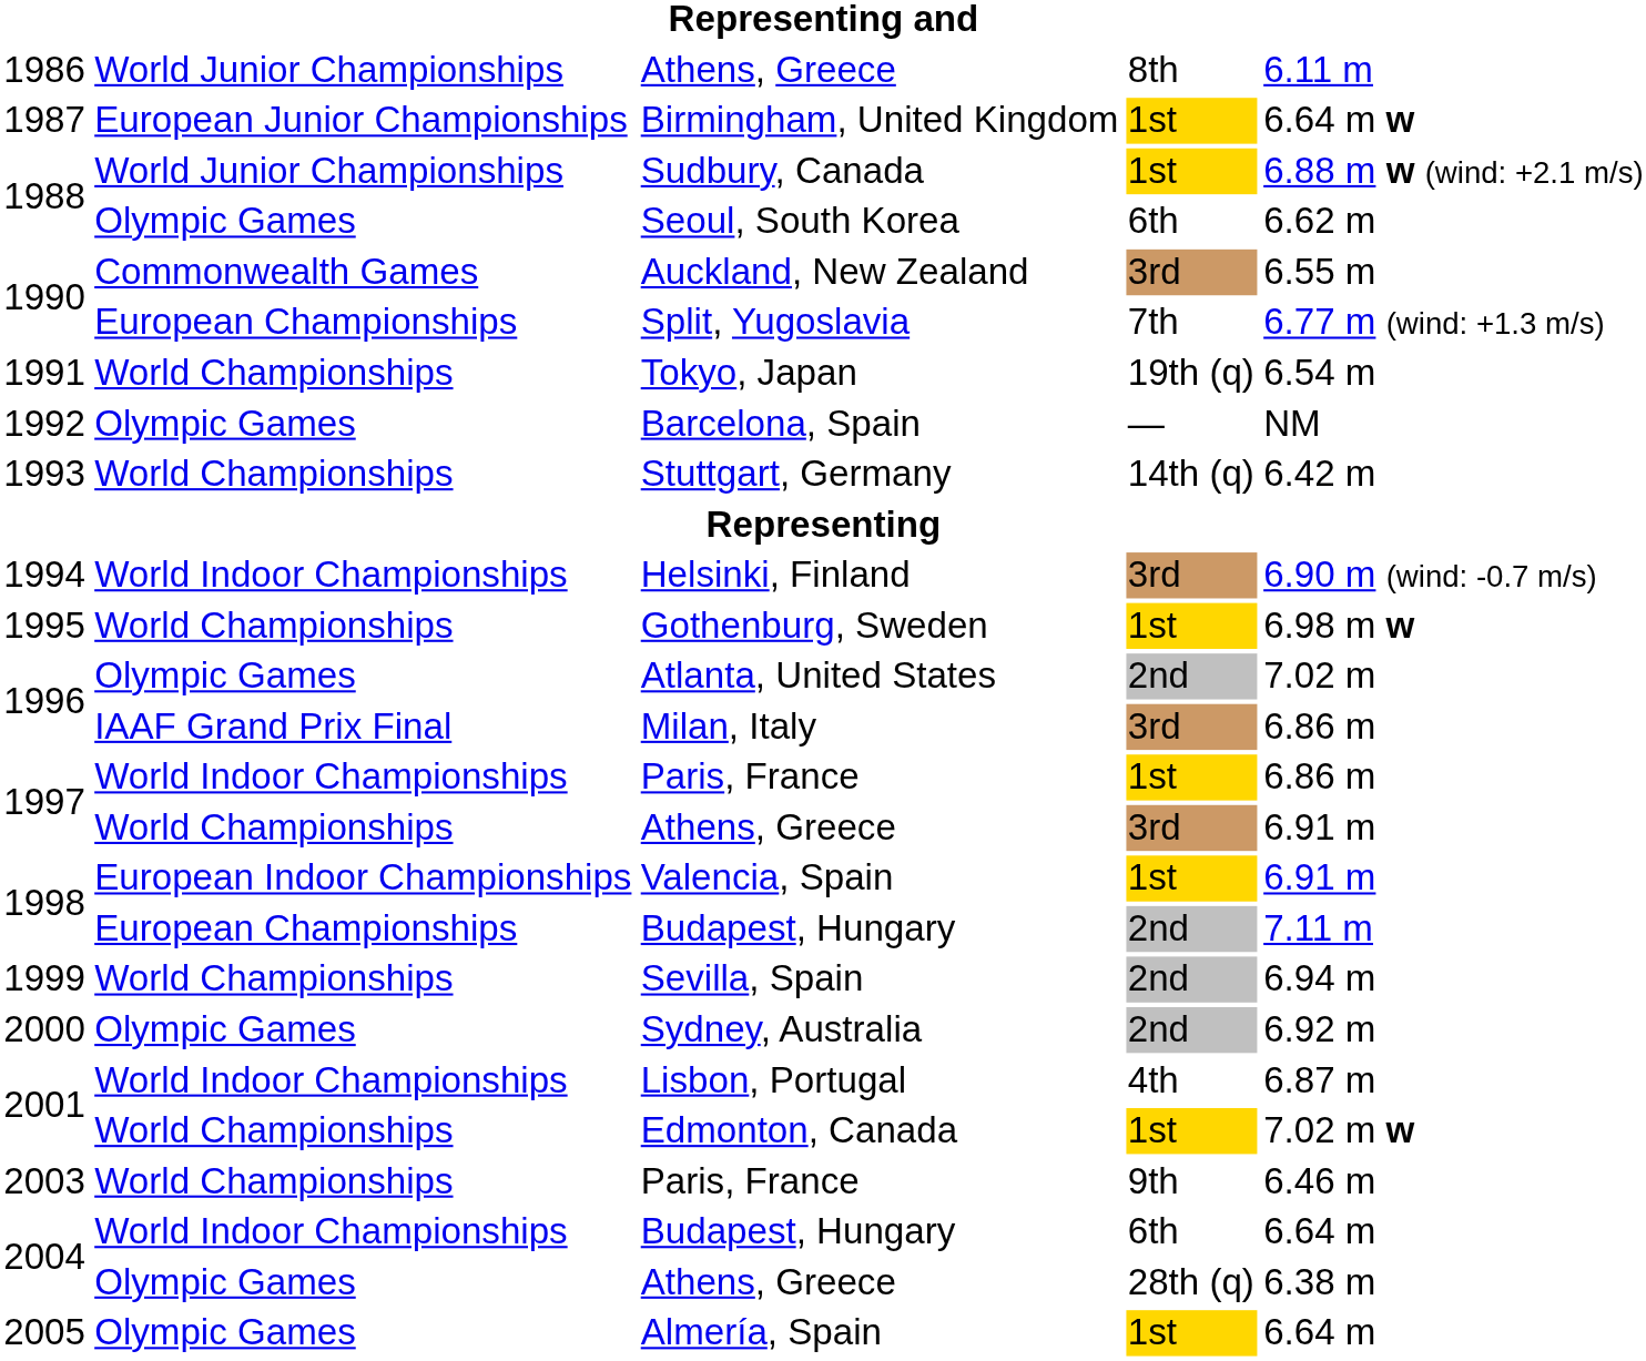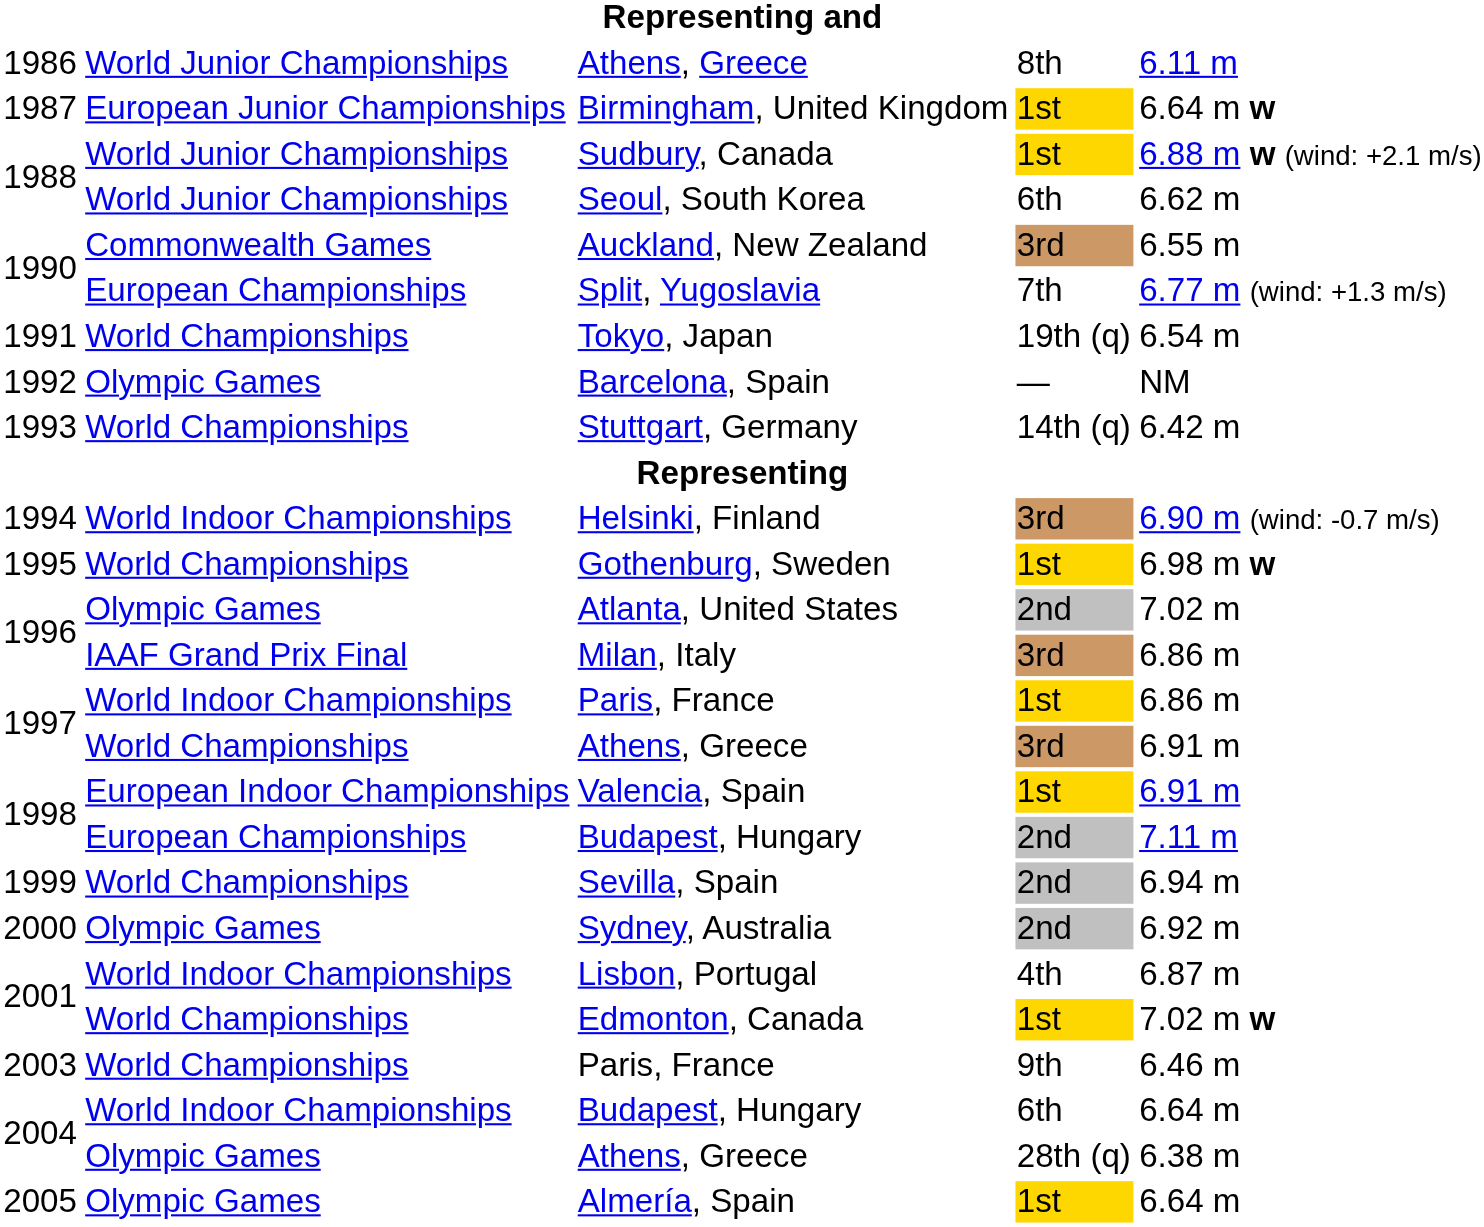 <table>
 <tr>
 <th colspan="5">Representing  and </th>
 </tr>
 <tr>
 <td>1986</td>
 <td><a href='#'>World Junior Championships</a></td>
 <td><a href='#'>Athens</a>, <a href='#'>Greece</a></td>
 <td>8th</td>
 <td><a href='#'>6.11 m</a></td>
 </tr>
 <tr>
 <td>1987</td>
 <td><a href='#'>European Junior Championships</a></td>
 <td><a href='#'>Birmingham</a>, United Kingdom</td>
 <td bgcolor="gold">1st</td>
 <td>6.64 m <strong>w</strong></td>
 </tr>
 <tr>
 <td rowspan=2>1988</td>
 <td><a href='#'>World Junior Championships</a></td>
 <td><a href='#'>Sudbury</a>, Canada</td>
 <td bgcolor="gold">1st</td>
 <td><a href='#'>6.88 m</a> <strong>w</strong>  <small>(wind: +2.1 m/s)</small></td>
 </tr>
 <tr>
-<td><a href='#'>Olympic Games</a></td>
+<td><a href='#'>World Junior Championships</a></td>
 <td><a href='#'>Seoul</a>, South Korea</td>
 <td>6th</td>
 <td>6.62 m</td>
 </tr>
 <tr>
 <td rowspan=2>1990</td>
 <td><a href='#'>Commonwealth Games</a></td>
 <td><a href='#'>Auckland</a>, New Zealand</td>
 <td bgcolor="CC9966">3rd</td>
 <td>6.55 m</td>
 </tr>
 <tr>
 <td><a href='#'>European Championships</a></td>
 <td><a href='#'>Split</a>, <a href='#'>Yugoslavia</a></td>
 <td>7th</td>
 <td><a href='#'>6.77 m</a> <small>(wind: +1.3 m/s)</small></td>
 </tr>
 <tr>
 <td>1991</td>
 <td><a href='#'>World Championships</a></td>
 <td><a href='#'>Tokyo</a>, Japan</td>
 <td>19th (q)</td>
 <td>6.54 m</td>
 </tr>
 <tr>
 <td>1992</td>
 <td><a href='#'>Olympic Games</a></td>
 <td><a href='#'>Barcelona</a>, Spain</td>
 <td>—</td>
 <td>NM</td>
 </tr>
 <tr>
 <td>1993</td>
 <td><a href='#'>World Championships</a></td>
 <td><a href='#'>Stuttgart</a>, Germany</td>
 <td>14th (q)</td>
 <td>6.42 m</td>
 </tr>
 <tr>
 <th colspan="5">Representing </th>
 </tr>
 <tr>
 <td>1994</td>
 <td><a href='#'>World Indoor Championships</a></td>
 <td><a href='#'>Helsinki</a>, Finland</td>
 <td bgcolor="CC9966">3rd</td>
 <td><a href='#'>6.90 m</a> <small>(wind: -0.7 m/s)</small></td>
 </tr>
 <tr>
 <td>1995</td>
 <td><a href='#'>World Championships</a></td>
 <td><a href='#'>Gothenburg</a>, Sweden</td>
 <td bgcolor="gold">1st</td>
 <td>6.98 m <strong>w</strong></td>
 </tr>
 <tr>
 <td rowspan=2>1996</td>
 <td><a href='#'>Olympic Games</a></td>
 <td><a href='#'>Atlanta</a>, United States</td>
 <td bgcolor="silver">2nd</td>
 <td>7.02 m</td>
 </tr>
 <tr>
 <td><a href='#'>IAAF Grand Prix Final</a></td>
 <td><a href='#'>Milan</a>, Italy</td>
 <td bgcolor="CC9966">3rd</td>
 <td>6.86 m</td>
 </tr>
 <tr>
 <td rowspan=2>1997</td>
 <td><a href='#'>World Indoor Championships</a></td>
 <td><a href='#'>Paris</a>, France</td>
 <td bgcolor="gold">1st</td>
 <td>6.86 m</td>
 </tr>
 <tr>
 <td><a href='#'>World Championships</a></td>
 <td><a href='#'>Athens</a>, Greece</td>
 <td bgcolor=CC9966>3rd</td>
 <td>6.91 m</td>
 </tr>
 <tr>
 <td rowspan=2>1998</td>
 <td><a href='#'>European Indoor Championships</a></td>
 <td><a href='#'>Valencia</a>, Spain</td>
 <td bgcolor="gold">1st</td>
 <td><a href='#'>6.91 m</a></td>
 </tr>
 <tr>
 <td><a href='#'>European Championships</a></td>
 <td><a href='#'>Budapest</a>, Hungary</td>
 <td bgcolor="silver">2nd</td>
 <td><a href='#'>7.11 m</a></td>
 </tr>
 <tr>
 <td>1999</td>
 <td><a href='#'>World Championships</a></td>
 <td><a href='#'>Sevilla</a>, Spain</td>
 <td bgcolor="silver">2nd</td>
 <td>6.94 m</td>
 </tr>
 <tr>
 <td>2000</td>
 <td><a href='#'>Olympic Games</a></td>
 <td><a href='#'>Sydney</a>, Australia</td>
 <td bgcolor="silver">2nd</td>
 <td>6.92 m</td>
 </tr>
 <tr>
 <td rowspan=2>2001</td>
 <td><a href='#'>World Indoor Championships</a></td>
 <td><a href='#'>Lisbon</a>, Portugal</td>
 <td>4th</td>
 <td>6.87 m</td>
 </tr>
 <tr>
 <td><a href='#'>World Championships</a></td>
 <td><a href='#'>Edmonton</a>, Canada</td>
 <td bgcolor="gold">1st</td>
 <td>7.02 m <strong>w</strong></td>
 </tr>
 <tr>
 <td>2003</td>
 <td><a href='#'>World Championships</a></td>
 <td>Paris, France</td>
 <td>9th</td>
 <td>6.46 m</td>
 </tr>
 <tr>
 <td rowspan=2>2004</td>
 <td><a href='#'>World Indoor Championships</a></td>
 <td><a href='#'>Budapest</a>, Hungary</td>
 <td>6th</td>
 <td>6.64 m</td>
 </tr>
 <tr>
 <td><a href='#'>Olympic Games</a></td>
 <td><a href='#'>Athens</a>, Greece</td>
 <td>28th (q)</td>
 <td>6.38 m</td>
 </tr>
 <tr>
 <td>2005</td>
 <td><a href='#'>Olympic Games</a></td>
 <td><a href='#'>Almería</a>, Spain</td>
 <td bgcolor="gold">1st</td>
 <td>6.64 m</td>
 </tr>
 </table>
